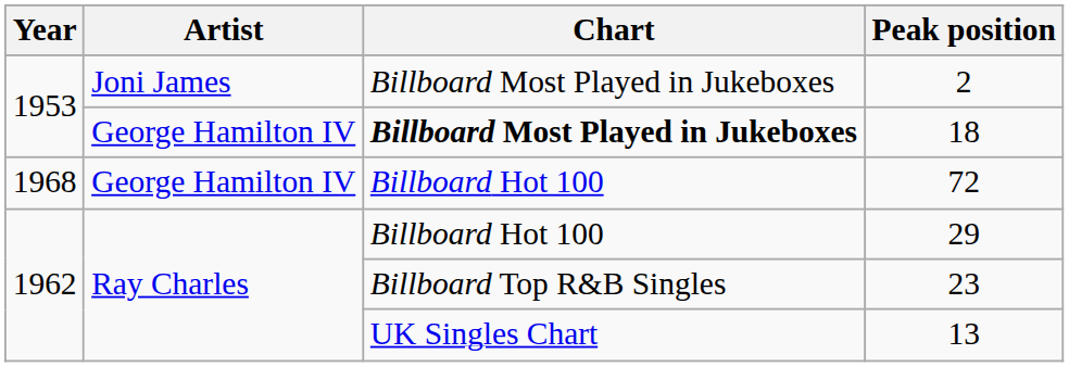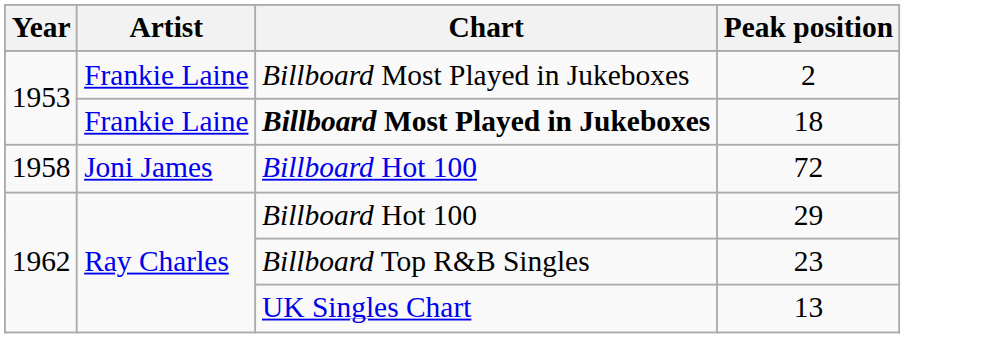 <table class="wikitable">
 <tr>
 <th>Year</th>
 <th>Artist</th>
 <th>Chart</th>
 <th>Peak position</th>
 </tr>
 <tr>
 <td rowspan=2>1953</td>
-<td><a href='#'>Joni James</a></td>
+<td><a href='#'>Frankie Laine</a></td>
 <td><em>Billboard</em> Most Played in Jukeboxes</td>
 <td align="center">2</td>
 </tr>
 <tr>
-<td><a href='#'>George Hamilton IV</a></td>
+<td><a href='#'>Frankie Laine</a></td>
 <td><strong><em>Billboard</em> Most Played in Jukeboxes</strong></td>
 <td align="center">18</td>
 </tr>
 <tr>
-<td>1968</td>
-<td><a href='#'>George Hamilton IV</a></td>
+<td>1958</td>
+<td><a href='#'>Joni James</a></td>
 <td><a href='#'><em>Billboard</em> Hot 100</a></td>
 <td align="center">72</td>
 </tr>
 <tr>
 <td rowspan=3>1962</td>
 <td rowspan=3><a href='#'>Ray Charles</a></td>
 <td><em>Billboard</em> Hot 100</td>
 <td align="center">29</td>
 </tr>
 <tr>
 <td><em>Billboard</em> Top R&B Singles</td>
 <td align="center">23</td>
 </tr>
 <tr>
 <td><a href='#'>UK Singles Chart</a></td>
 <td align="center">13</td>
 </tr>
 </table>
